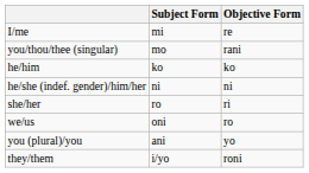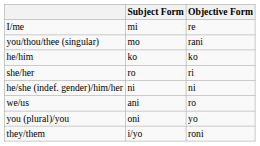 <table class="wikitable">
 <tr>
 <th></th>
 <th><strong>Subject Form</strong></th>
 <th><strong>Objective Form</strong></th>
 </tr>
 <tr>
 <td>I/me</td>
 <td>mi</td>
 <td>re</td>
 </tr>
 <tr>
 <td>you/thou/thee (singular)</td>
 <td>mo</td>
 <td>rani</td>
 </tr>
 <tr>
 <td>he/him</td>
 <td>ko</td>
 <td>ko</td>
 </tr>
 <tr>
+<td>she/her</td>
+<td>ro</td>
+<td>ri</td>
+</tr>
+<tr>
 <td>he/she (indef. gender)/him/her</td>
 <td>ni</td>
 <td>ni</td>
 </tr>
 <tr>
-<td>she/her</td>
-<td>ro</td>
-<td>ri</td>
-</tr>
-<tr>
 <td>we/us</td>
-<td>oni</td>
+<td>ani</td>
 <td>ro</td>
 </tr>
 <tr>
 <td>you (plural)/you</td>
-<td>ani</td>
+<td>oni</td>
 <td>yo</td>
 </tr>
 <tr>
 <td>they/them</td>
 <td>i/yo</td>
 <td>roni</td>
 </tr>
 </table>
